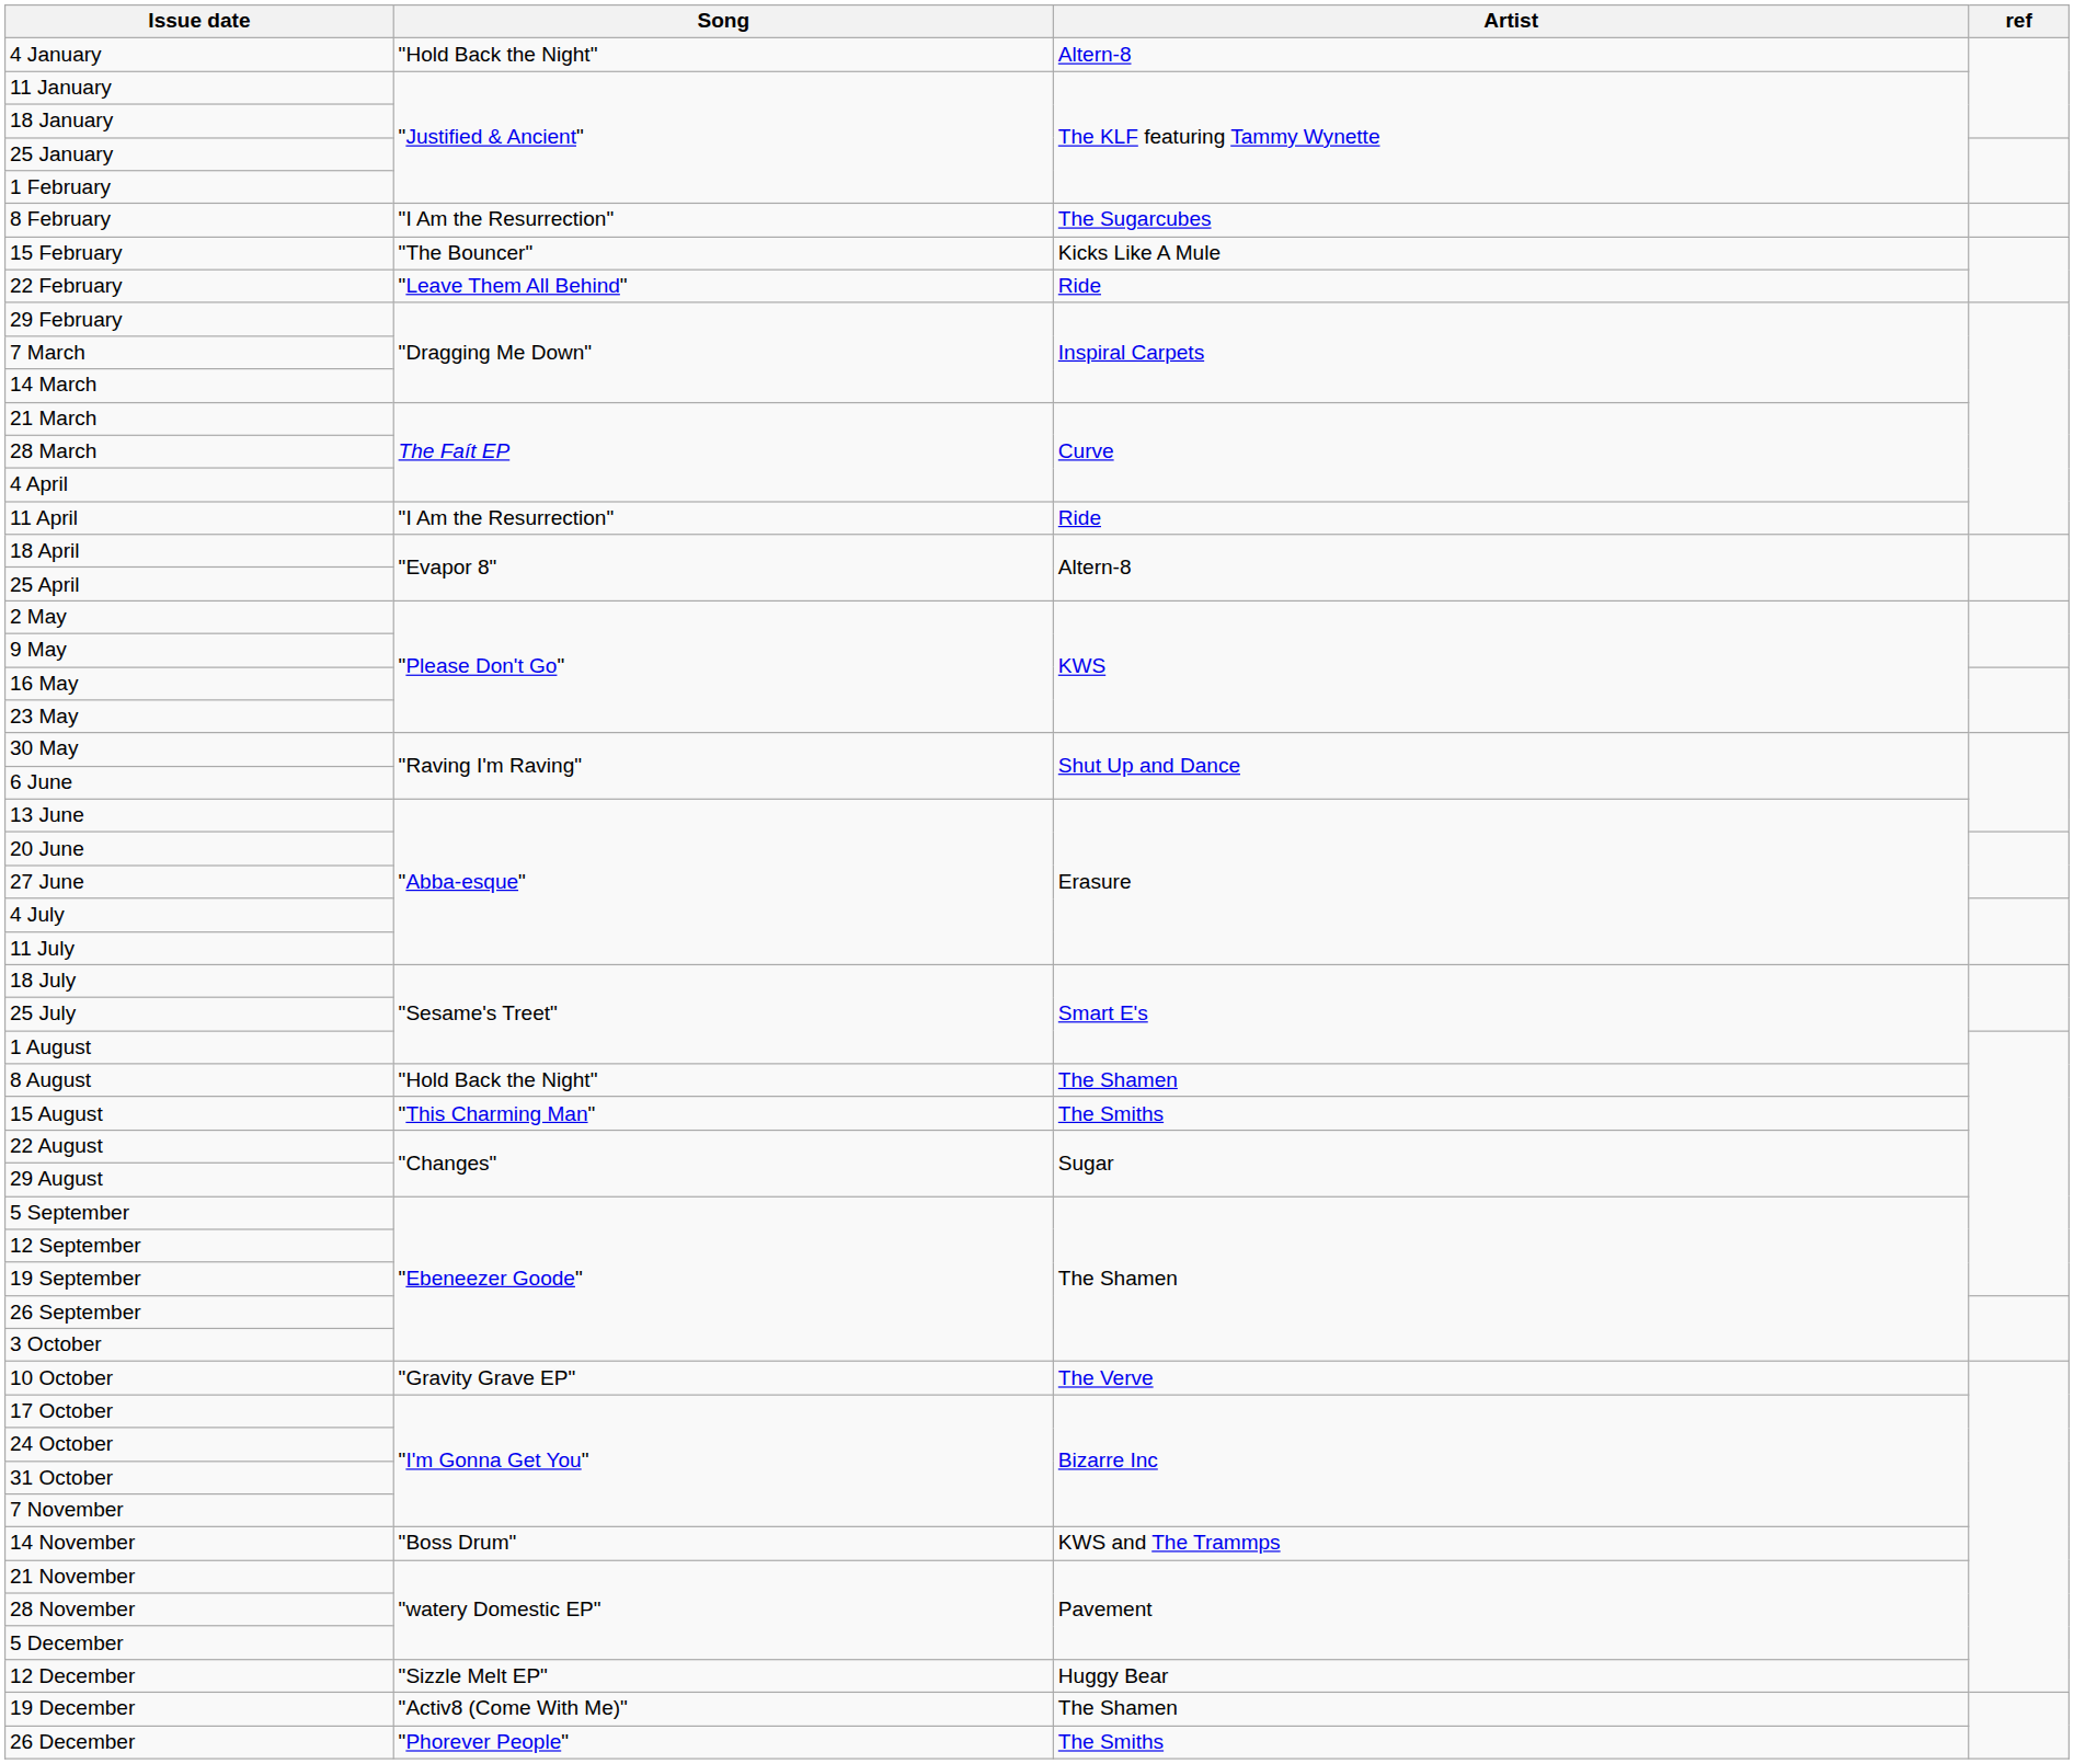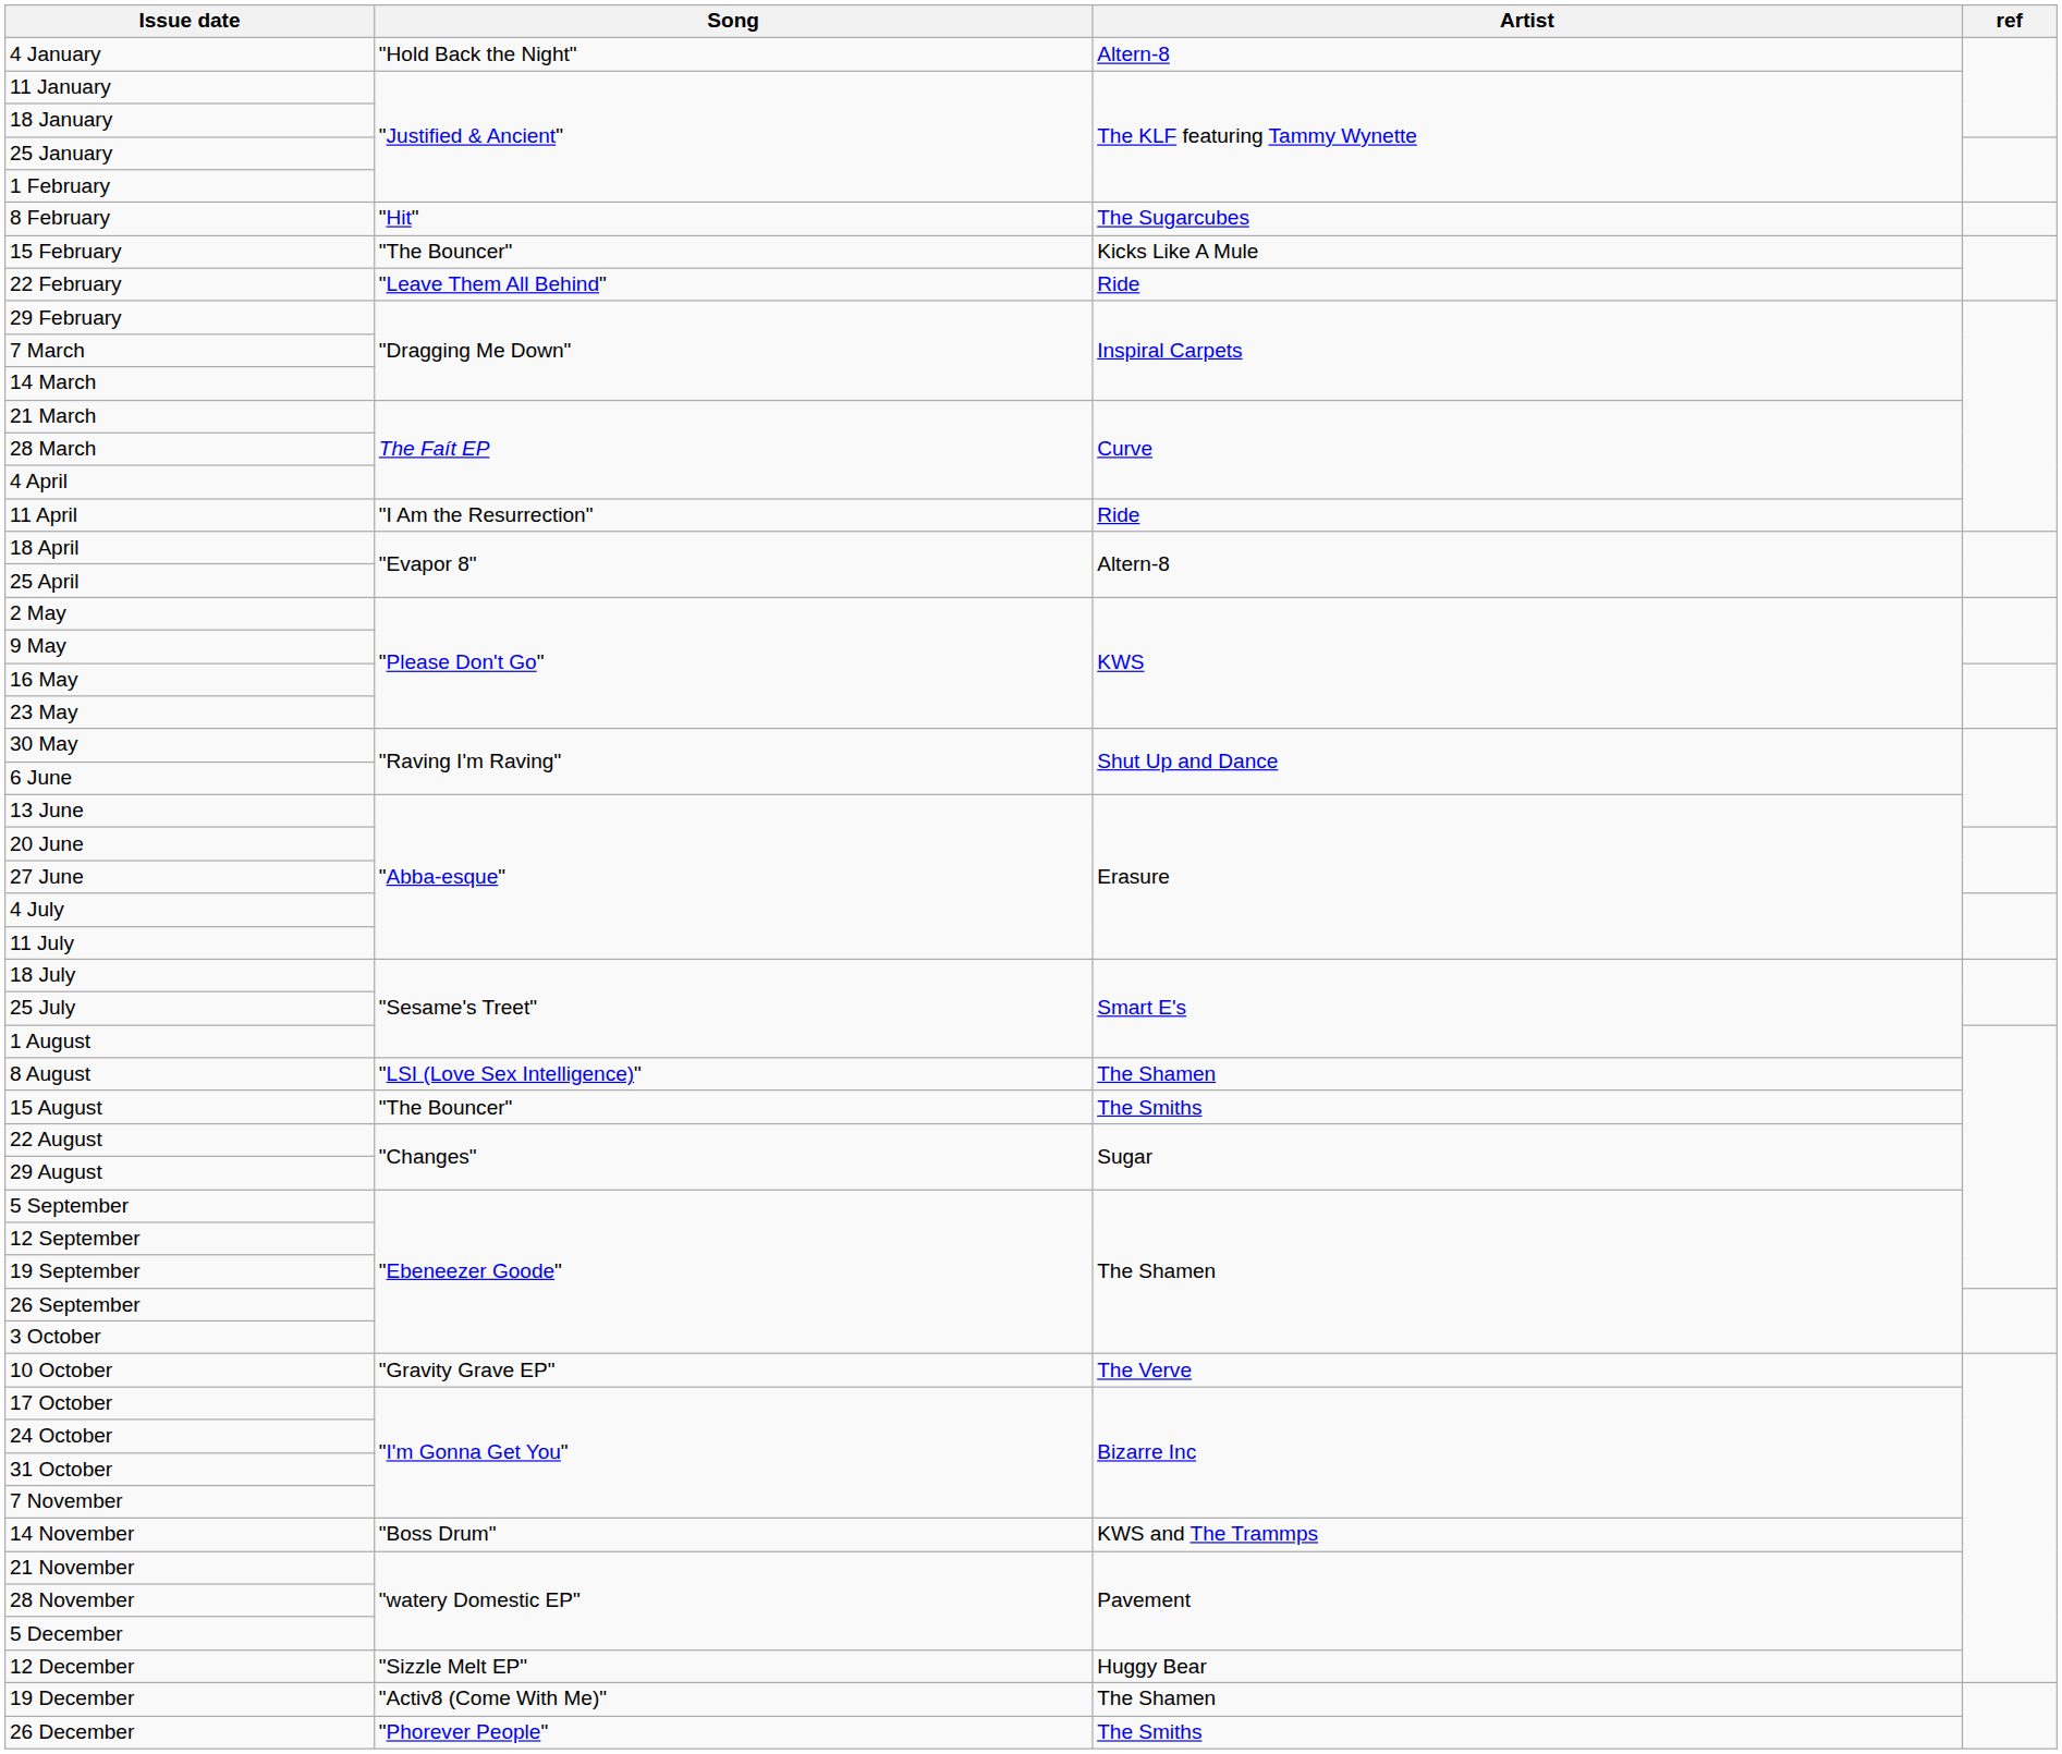 <table width="100%" class=wikitable>
 <tr>
 <th>Issue date</th>
 <th>Song</th>
 <th>Artist</th>
 <th>ref</th>
 </tr>
 <tr>
 <td>4 January</td>
 <td>"Hold Back the Night"</td>
 <td><a href='#'>Altern-8</a></td>
 </tr>
 <tr>
 <td>11 January</td>
 <td rowspan=4>"<a href='#'>Justified & Ancient</a>"</td>
 <td rowspan=4><a href='#'>The KLF</a> featuring <a href='#'>Tammy Wynette</a></td>
 </tr>
 <tr>
 <td>18 January</td>
 </tr>
 <tr>
 <td>25 January</td>
 <td rowspan=2></td>
 </tr>
 <tr>
 <td>1 February</td>
 </tr>
 <tr>
 <td>8 February</td>
-<td>"I Am the Resurrection"</td>
+<td>"<a href='#'>Hit</a>"</td>
 <td><a href='#'>The Sugarcubes</a></td>
 </tr>
 <tr>
 <td>15 February</td>
 <td>"The Bouncer"</td>
 <td>Kicks Like A Mule</td>
 <td rowspan=2></td>
 </tr>
 <tr>
 <td>22 February</td>
 <td>"<a href='#'>Leave Them All Behind</a>"</td>
 <td><a href='#'>Ride</a></td>
 </tr>
 <tr>
 <td>29 February</td>
 <td rowspan="3">"Dragging Me Down"</td>
 <td rowspan="3"><a href='#'>Inspiral Carpets</a></td>
 </tr>
 <tr>
 <td>7 March</td>
 </tr>
 <tr>
 <td>14 March</td>
 </tr>
 <tr>
 <td>21 March</td>
 <td rowspan="3"><em><a href='#'>The Faít EP</a></em></td>
 <td rowspan="3"><a href='#'>Curve</a></td>
 </tr>
 <tr>
 <td>28 March</td>
 </tr>
 <tr>
 <td>4 April</td>
 </tr>
 <tr>
 <td>11 April</td>
 <td>"I Am the Resurrection"</td>
 <td><a href='#'>Ride</a></td>
 </tr>
 <tr>
 <td>18 April</td>
 <td rowspan=2>"Evapor 8"</td>
 <td rowspan=2>Altern-8</td>
 <td rowspan=2></td>
 </tr>
 <tr>
 <td>25 April</td>
 </tr>
 <tr>
 <td>2 May</td>
 <td rowspan=4>"<a href='#'>Please Don't Go</a>"</td>
 <td rowspan=4><a href='#'>KWS</a></td>
 </tr>
 <tr>
 <td>9 May</td>
 </tr>
 <tr>
 <td>16 May</td>
 <td rowspan=2></td>
 </tr>
 <tr>
 <td>23 May</td>
 </tr>
 <tr>
 <td>30 May</td>
 <td rowspan=2>"Raving I'm Raving"</td>
 <td rowspan=2><a href='#'>Shut Up and Dance</a></td>
 </tr>
 <tr>
 <td>6 June</td>
 </tr>
 <tr>
 <td>13 June</td>
 <td rowspan="5">"<a href='#'>Abba-esque</a>"</td>
 <td rowspan="5">Erasure</td>
 </tr>
 <tr>
 <td>20 June</td>
 <td rowspan=2></td>
 </tr>
 <tr>
 <td>27 June</td>
 </tr>
 <tr>
 <td>4 July</td>
 </tr>
 <tr>
 <td>11 July</td>
 </tr>
 <tr>
 <td>18 July</td>
 <td rowspan="3">"Sesame's Treet"</td>
 <td rowspan="3"><a href='#'>Smart E's</a></td>
 <td rowspan=2></td>
 </tr>
 <tr>
 <td>25 July</td>
 </tr>
 <tr>
 <td>1 August</td>
 </tr>
 <tr>
 <td>8 August</td>
-<td>"Hold Back the Night"</td>
+<td>"<a href='#'>LSI (Love Sex Intelligence)</a>"</td>
 <td><a href='#'>The Shamen</a></td>
 </tr>
 <tr>
 <td>15 August</td>
-<td>"<a href='#'>This Charming Man</a>"</td>
+<td>"The Bouncer"</td>
 <td><a href='#'>The Smiths</a></td>
 </tr>
 <tr>
 <td>22 August</td>
 <td rowspan=2>"Changes"</td>
 <td rowspan=2>Sugar</td>
 </tr>
 <tr>
 <td>29 August</td>
 </tr>
 <tr>
 <td>5 September</td>
 <td rowspan="5">"<a href='#'>Ebeneezer Goode</a>"</td>
 <td rowspan="5">The Shamen</td>
 </tr>
 <tr>
 <td>12 September</td>
 </tr>
 <tr>
 <td>19 September</td>
 </tr>
 <tr>
 <td>26 September</td>
 <td rowspan=2></td>
 </tr>
 <tr>
 <td>3 October</td>
 </tr>
 <tr>
 <td>10 October</td>
 <td>"Gravity Grave EP"</td>
 <td><a href='#'>The Verve</a></td>
 </tr>
 <tr>
 <td>17 October</td>
 <td rowspan="4">"<a href='#'>I'm Gonna Get You</a>"</td>
 <td rowspan="4"><a href='#'>Bizarre Inc</a></td>
 </tr>
 <tr>
 <td>24 October</td>
 </tr>
 <tr>
 <td>31 October</td>
 </tr>
 <tr>
 <td>7 November</td>
 </tr>
 <tr>
 <td>14 November</td>
 <td>"Boss Drum"</td>
 <td>KWS and <a href='#'>The Trammps</a></td>
 </tr>
 <tr>
 <td>21 November</td>
 <td rowspan=3>"watery Domestic EP"</td>
 <td rowspan=3>Pavement</td>
 </tr>
 <tr>
 <td>28 November</td>
 </tr>
 <tr>
 <td>5 December</td>
 </tr>
 <tr>
 <td>12 December</td>
 <td>"Sizzle Melt EP"</td>
 <td>Huggy Bear</td>
 </tr>
 <tr>
 <td>19 December</td>
 <td>"Activ8 (Come With Me)"</td>
 <td>The Shamen</td>
 <td rowspan=2></td>
 </tr>
 <tr>
 <td>26 December</td>
 <td>"<a href='#'>Phorever People</a>"</td>
 <td><a href='#'>The Smiths</a></td>
 </tr>
 </table>
